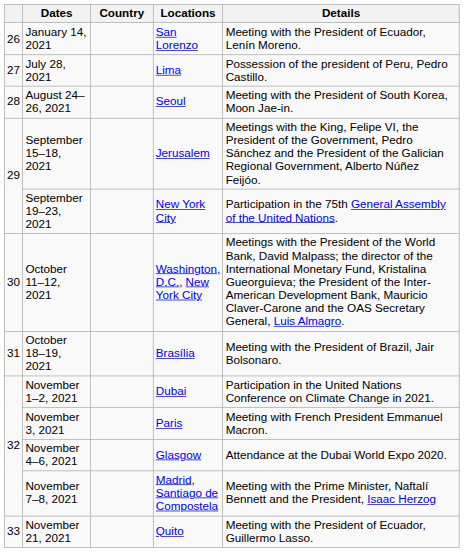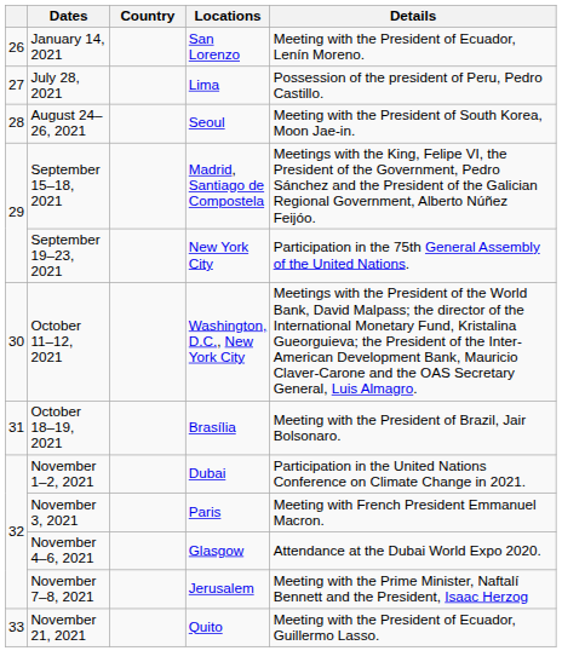 <table class="wikitable" style="margin:1em auto 1em auto;">
 <tr>
 <th style="width: 2%;"></th>
 <th style="width: 15%;">Dates</th>
 <th style="width: 14%;">Country</th>
 <th style="width: 11%;">Locations</th>
 <th style="width: 55%;">Details</th>
 </tr>
 <tr>
 <td>26</td>
 <td>January 14, 2021</td>
 <td></td>
 <td><a href='#'>San Lorenzo</a></td>
 <td>Meeting with the President of Ecuador, Lenín Moreno.</td>
 </tr>
 <tr>
 <td>27</td>
 <td>July 28, 2021</td>
 <td></td>
 <td><a href='#'>Lima</a></td>
 <td>Possession of the president of Peru, Pedro Castillo.</td>
 </tr>
 <tr>
 <td>28</td>
 <td>August 24–26, 2021</td>
 <td></td>
 <td><a href='#'>Seoul</a></td>
 <td>Meeting with the President of South Korea, Moon Jae-in.</td>
 </tr>
 <tr>
 <td rowspan=2>29</td>
 <td>September 15–18, 2021</td>
 <td></td>
-<td><a href='#'>Jerusalem</a></td>
+<td><a href='#'>Madrid</a>, <a href='#'>Santiago de Compostela</a></td>
 <td>Meetings with the King, Felipe VI, the President of the Government, Pedro Sánchez and the President of the Galician Regional Government, Alberto Núñez Feijóo.</td>
 </tr>
 <tr>
 <td>September 19–23, 2021</td>
 <td></td>
 <td><a href='#'>New York City</a></td>
 <td>Participation in the 75th <a href='#'>General Assembly of the United Nations</a>.</td>
 </tr>
 <tr>
 <td>30</td>
 <td>October 11–12, 2021</td>
 <td></td>
 <td><a href='#'>Washington, D.C.</a>, <a href='#'>New York City</a></td>
 <td>Meetings with the President of the World Bank, David Malpass; the director of the International Monetary Fund, Kristalina Gueorguieva; the President of the Inter-American Development Bank, Mauricio Claver-Carone and the OAS Secretary General, <a href='#'>Luis Almagro</a>.</td>
 </tr>
 <tr>
 <td>31</td>
 <td>October 18–19, 2021</td>
 <td></td>
 <td><a href='#'>Brasília</a></td>
 <td>Meeting with the President of Brazil, Jair Bolsonaro.</td>
 </tr>
 <tr>
 <td rowspan=4>32</td>
 <td>November 1–2, 2021</td>
 <td></td>
 <td><a href='#'>Dubai</a></td>
 <td>Participation in the United Nations Conference on Climate Change in 2021.</td>
 </tr>
 <tr>
 <td>November 3, 2021</td>
 <td></td>
 <td><a href='#'>Paris</a></td>
 <td>Meeting with French President Emmanuel Macron.</td>
 </tr>
 <tr>
 <td>November 4–6, 2021</td>
 <td></td>
 <td><a href='#'>Glasgow</a></td>
 <td>Attendance at the Dubai World Expo 2020.</td>
 </tr>
 <tr>
 <td>November 7–8, 2021</td>
 <td></td>
-<td><a href='#'>Madrid</a>, <a href='#'>Santiago de Compostela</a></td>
+<td><a href='#'>Jerusalem</a></td>
 <td>Meeting with the Prime Minister, Naftalí Bennett and the President, <a href='#'>Isaac Herzog</a></td>
 </tr>
 <tr>
 <td>33</td>
 <td>November 21, 2021</td>
 <td></td>
 <td><a href='#'>Quito</a></td>
 <td>Meeting with the President of Ecuador, Guillermo Lasso.</td>
 </tr>
 </table>
